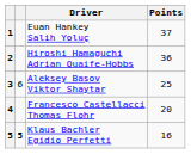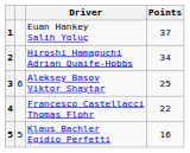 <table class="wikitable" style="font-size: 95%;">
 <tr>
 <th scope="col"></th>
 <th scope="col"></th>
 <th scope="col">Driver</th>
 <th scope="col">Points</th>
 </tr>
 <tr>
 <th scope="row" align="center">1</th>
 <td align="left"></td>
 <td> Euan Hankey<br> <a href='#'>Salih Yoluç</a></td>
 <td align="center">37</td>
 </tr>
 <tr>
 <th scope="row" align="center">2</th>
 <td align="left"></td>
 <td> <a href='#'>Hiroshi Hamaguchi</a><br> <a href='#'>Adrian Quaife-Hobbs</a></td>
-<td align="center">36</td>
+<td align="center">34</td>
 </tr>
 <tr>
 <th scope="row" align="center">3</th>
 <td align="left"> 6</td>
 <td> <a href='#'>Aleksey Basov</a><br> <a href='#'>Viktor Shaytar</a></td>
 <td align="center">25</td>
 </tr>
 <tr>
 <th scope="row" align="center">4</th>
 <td align="left"></td>
 <td> <a href='#'>Francesco Castellacci</a><br> <a href='#'>Thomas Flohr</a></td>
-<td align="center">20</td>
+<td align="center">22</td>
 </tr>
 <tr>
 <th scope="row" align="center">5</th>
-<td align="left"><strong> 5</strong></td>
+<td align="left"> 5</td>
 <td> <a href='#'>Klaus Bachler</a><br> <a href='#'>Egidio Perfetti</a></td>
 <td align="center">16</td>
 </tr>
 </table>
